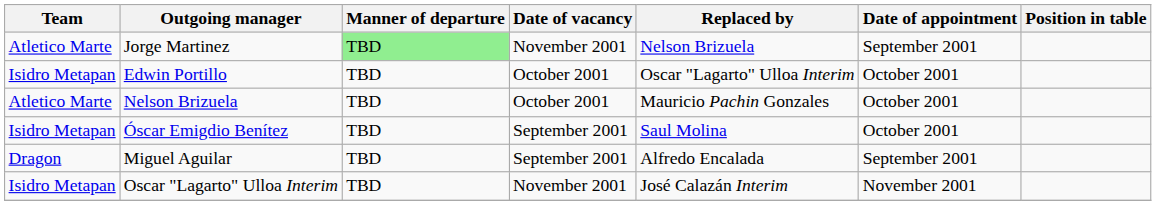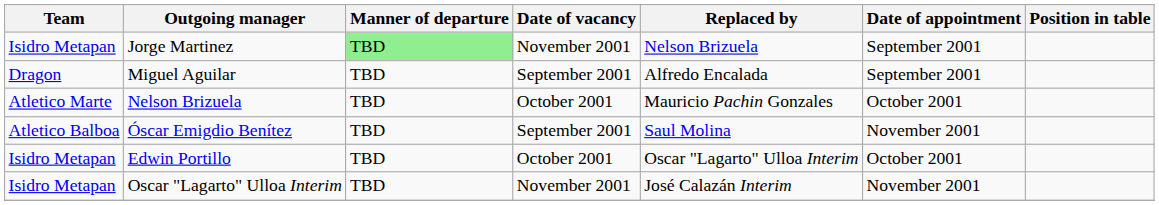 <table class="wikitable">
 <tr>
 <th>Team</th>
 <th>Outgoing manager</th>
 <th>Manner of departure</th>
 <th>Date of vacancy</th>
 <th>Replaced by</th>
 <th>Date of appointment</th>
 <th>Position in table</th>
 </tr>
 <tr>
-<td><a href='#'>Atletico Marte</a></td>
+<td><a href='#'>Isidro Metapan</a></td>
 <td> Jorge Martinez</td>
 <td style="background: lightgreen;">TBD</td>
 <td>November 2001</td>
 <td> <a href='#'>Nelson Brizuela</a></td>
 <td>September 2001</td>
 <td></td>
 </tr>
 <tr>
-<td><a href='#'>Isidro Metapan</a></td>
-<td> <a href='#'>Edwin Portillo</a></td>
+<td><a href='#'>Dragon</a></td>
+<td> Miguel Aguilar</td>
 <td>TBD</td>
-<td>October 2001</td>
-<td> Oscar "Lagarto" Ulloa  <em>Interim</em></td>
-<td>October 2001</td>
+<td>September 2001</td>
+<td> Alfredo Encalada</td>
+<td>September 2001</td>
 <td></td>
 </tr>
 <tr>
 <td><a href='#'>Atletico Marte</a></td>
 <td> <a href='#'>Nelson Brizuela</a></td>
 <td>TBD</td>
 <td>October 2001</td>
 <td> Mauricio <em>Pachin</em> Gonzales</td>
 <td>October 2001</td>
 <td></td>
 </tr>
 <tr>
-<td><a href='#'>Isidro Metapan</a></td>
+<td><a href='#'>Atletico Balboa</a></td>
 <td> <a href='#'>Óscar Emigdio Benítez</a></td>
 <td>TBD</td>
 <td>September 2001</td>
 <td> <a href='#'>Saul Molina</a></td>
-<td>October 2001</td>
+<td>November 2001</td>
 <td></td>
 </tr>
 <tr>
-<td><a href='#'>Dragon</a></td>
-<td> Miguel Aguilar</td>
+<td><a href='#'>Isidro Metapan</a></td>
+<td> <a href='#'>Edwin Portillo</a></td>
 <td>TBD</td>
-<td>September 2001</td>
-<td> Alfredo Encalada</td>
-<td>September 2001</td>
+<td>October 2001</td>
+<td> Oscar "Lagarto" Ulloa  <em>Interim</em></td>
+<td>October 2001</td>
 <td></td>
 </tr>
 <tr>
 <td><a href='#'>Isidro Metapan</a></td>
 <td> Oscar "Lagarto" Ulloa  <em>Interim</em></td>
 <td>TBD</td>
 <td>November 2001</td>
 <td> José Calazán <em>Interim</em></td>
 <td>November 2001</td>
 <td></td>
 </tr>
 <tr>
 </tr>
 </table>
